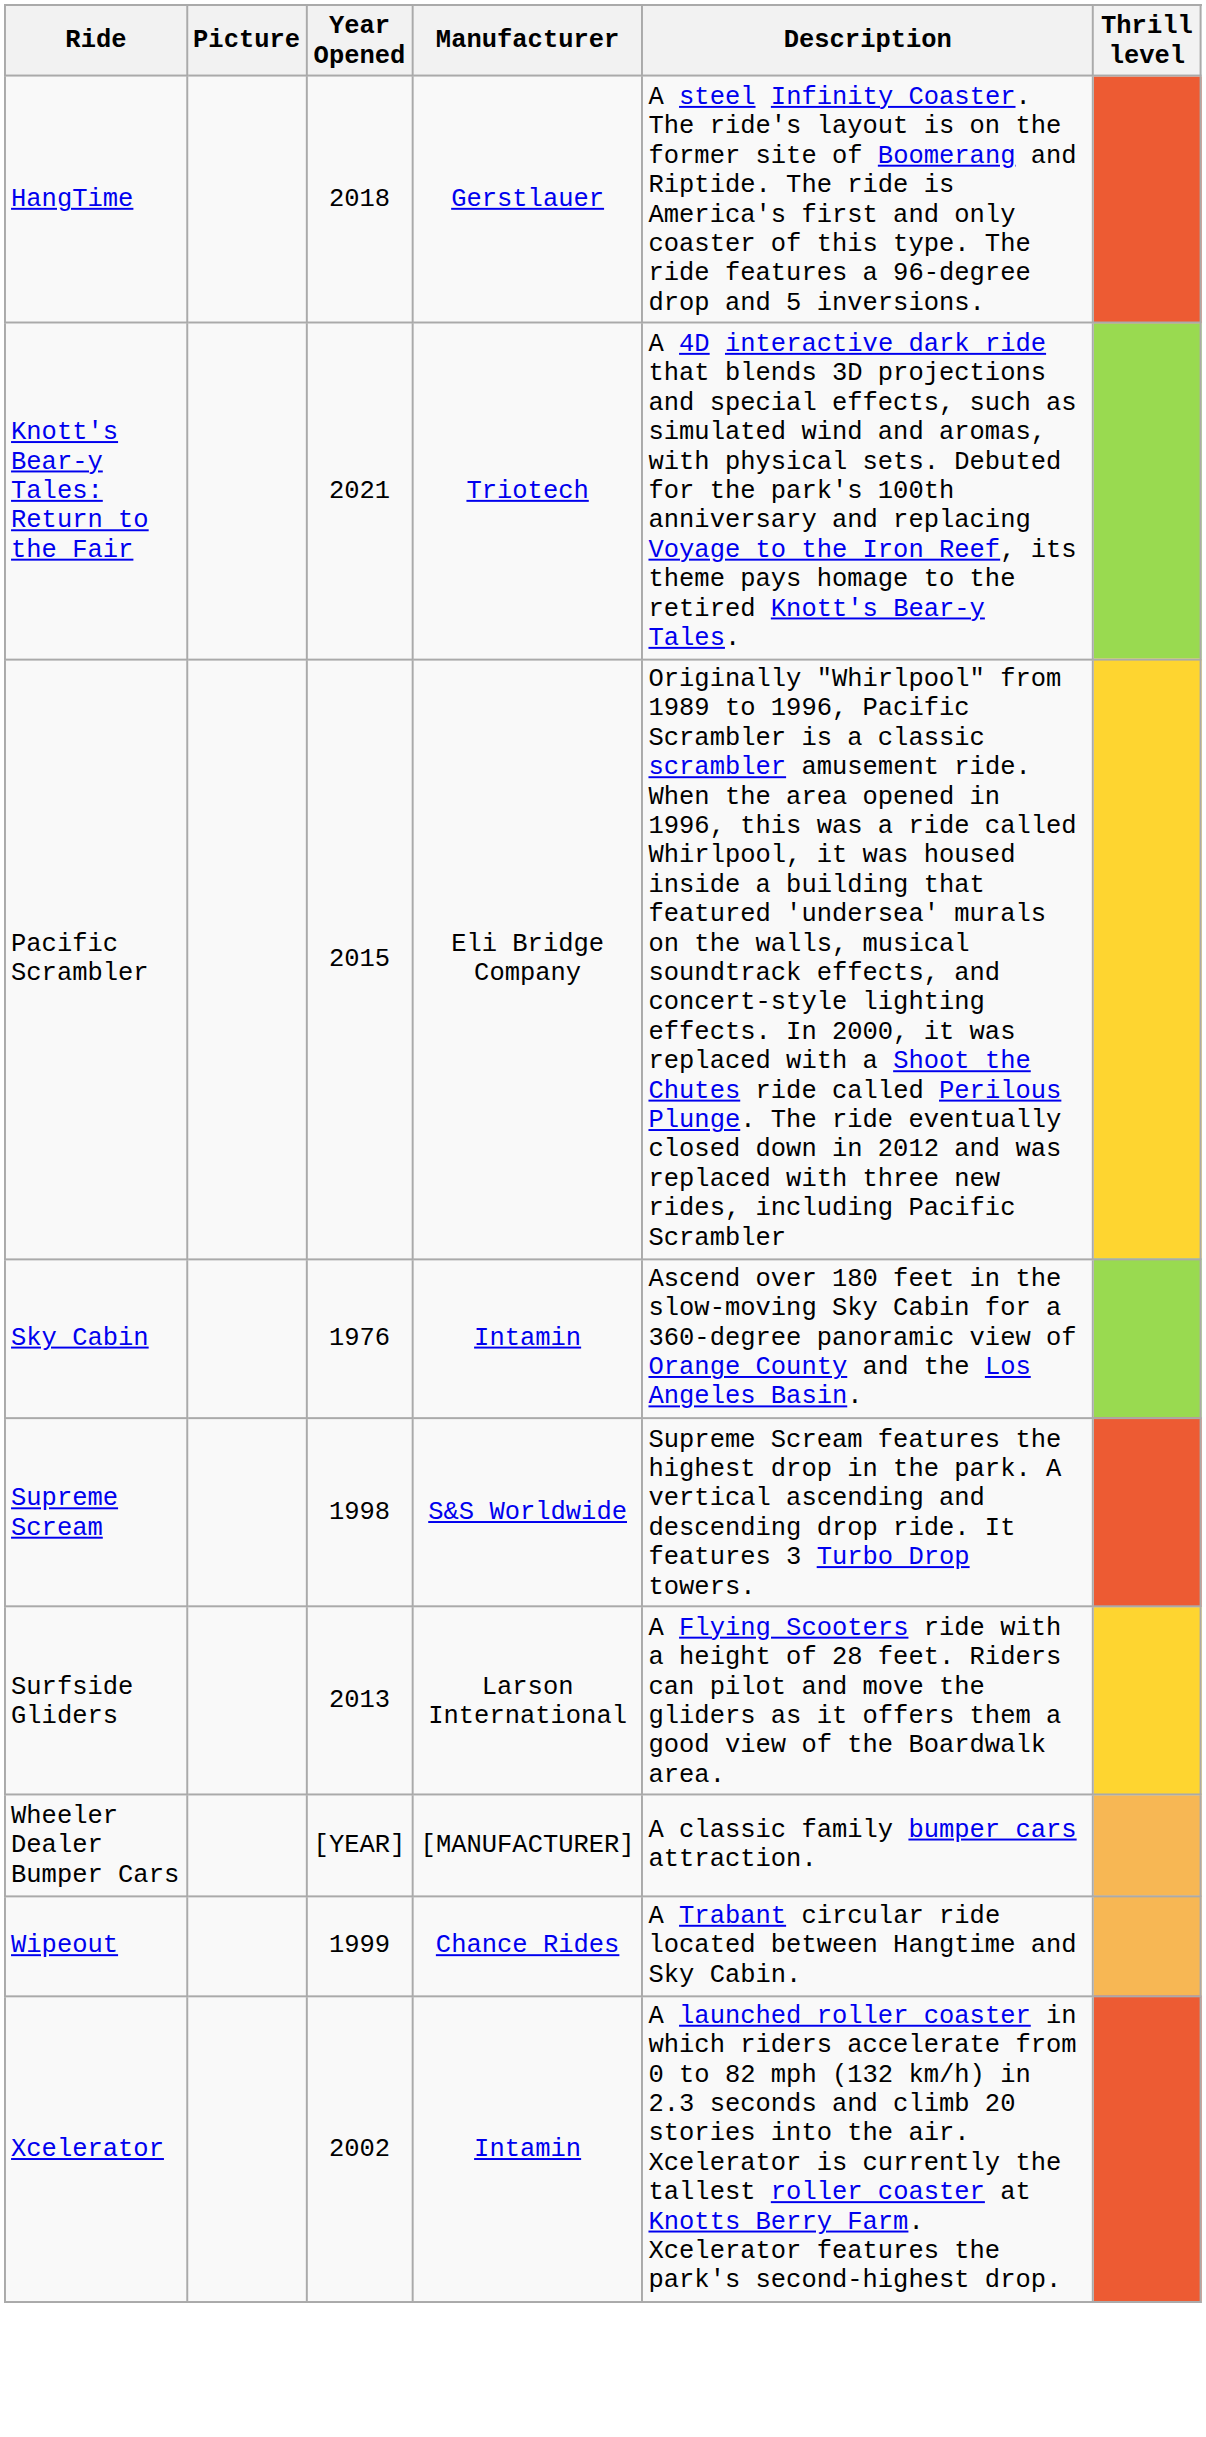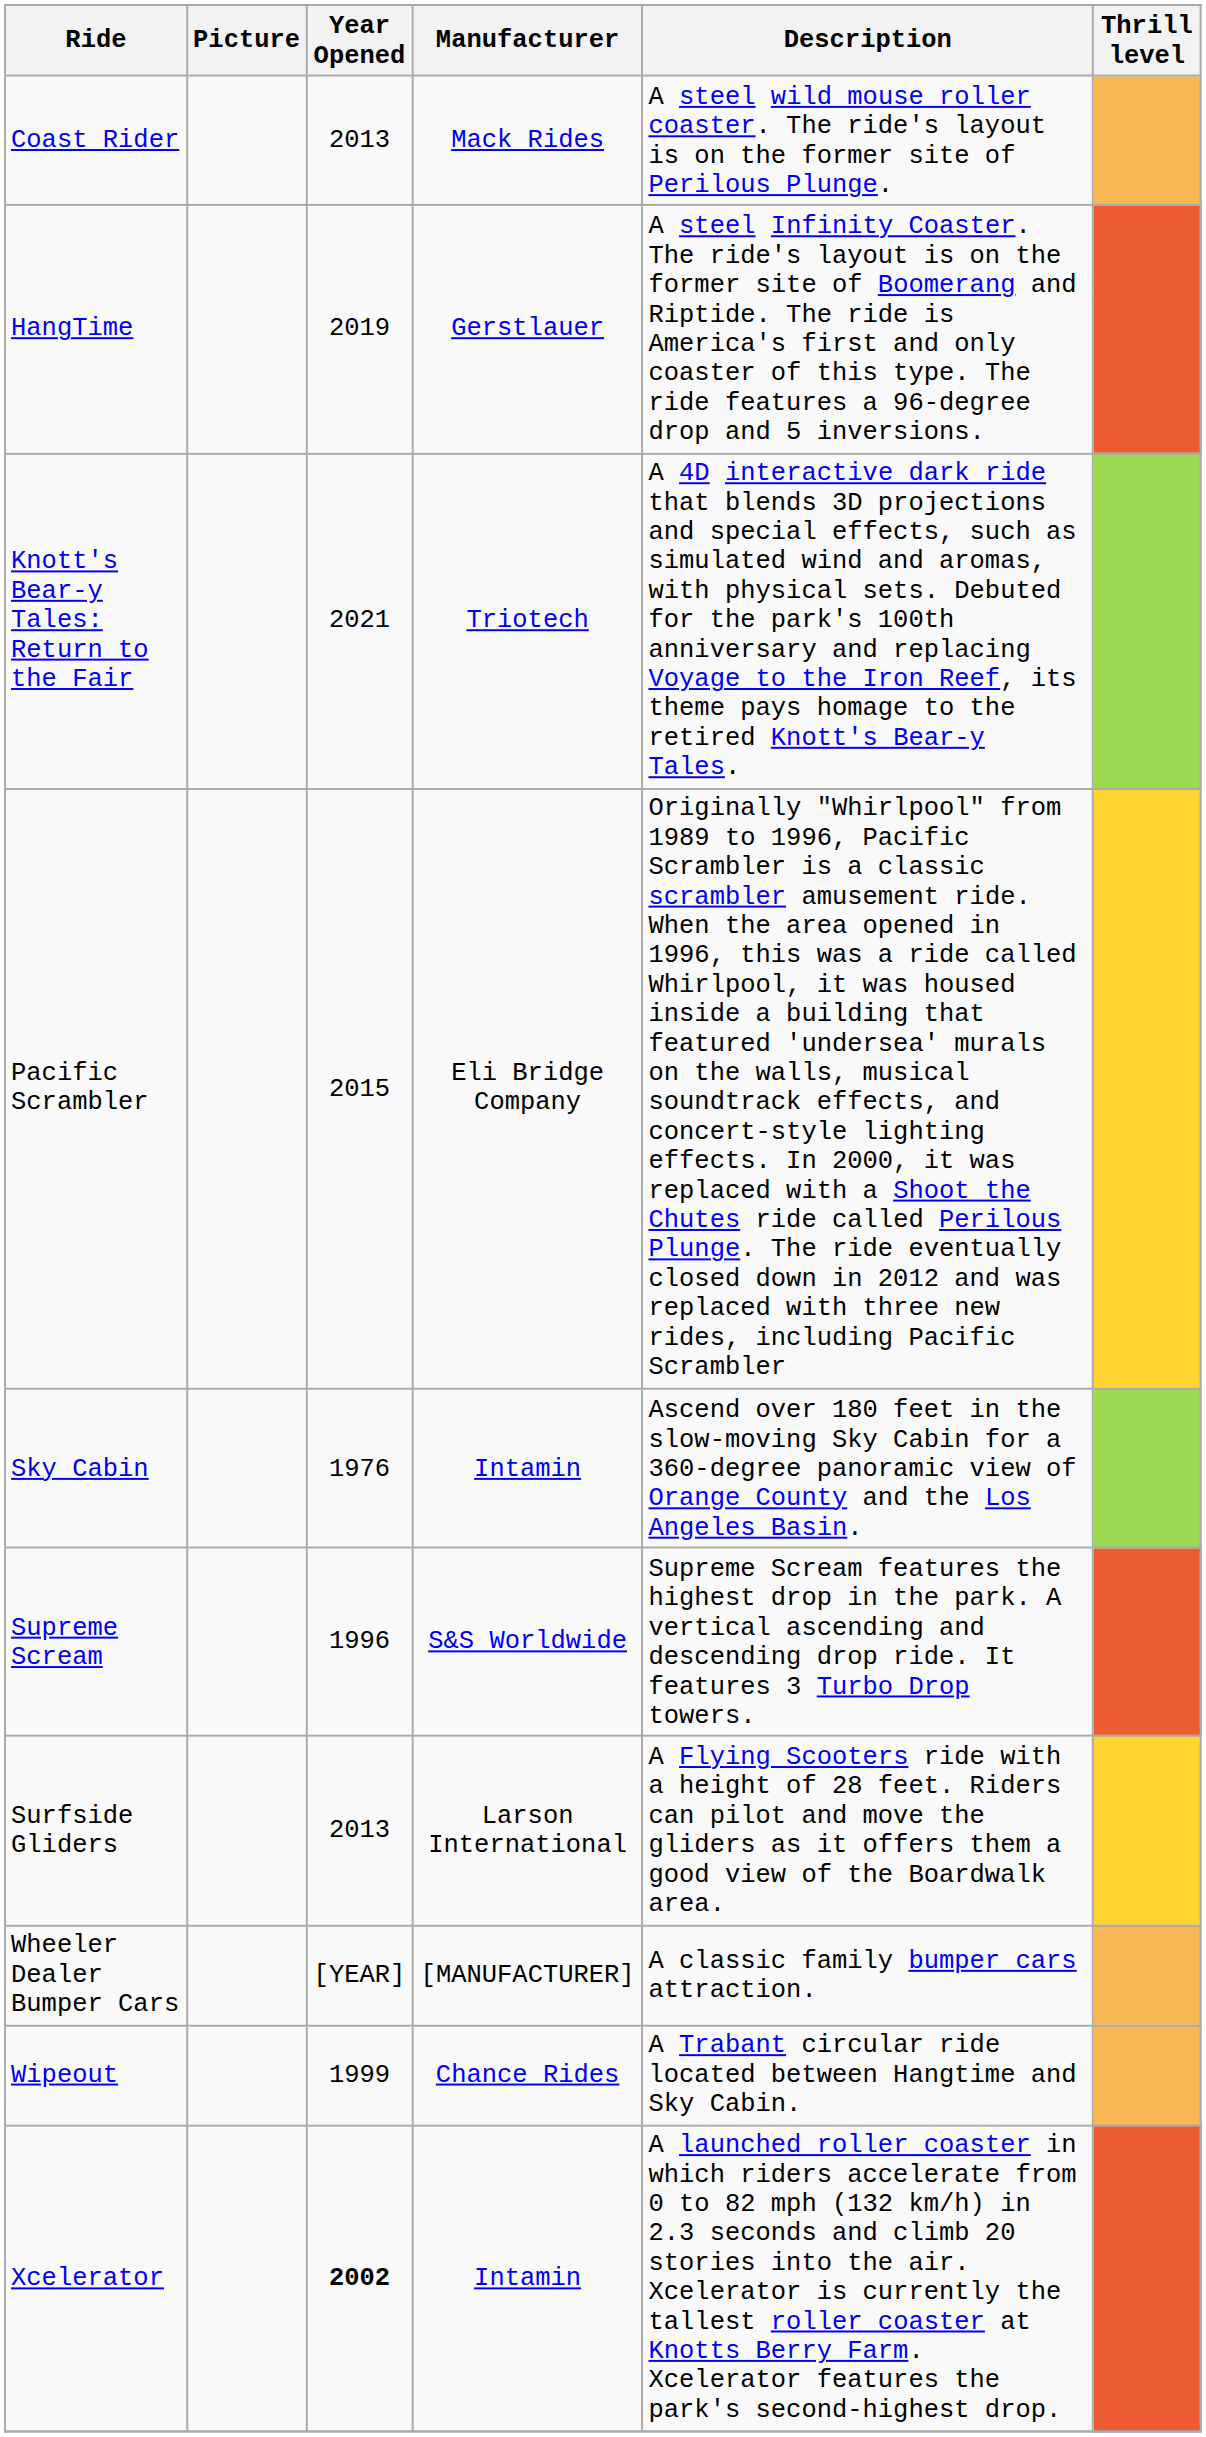 <table class="sortable wikitable">
 <tr style="vertical-align:bottom;">
 </tr>
 <tr>
 </tr>
 <tr>
 <th>Ride</th>
 <th>Picture</th>
 <th>Year Opened</th>
 <th>Manufacturer</th>
 <th>Description</th>
 <th>Thrill level</th>
 </tr>
 <tr>
+<td><a href='#'>Coast Rider</a></td>
+<td></td>
+<td style="text-align:center">2013</td>
+<td style="text-align:center"><a href='#'>Mack Rides</a></td>
+<td>A <a href='#'>steel</a> <a href='#'>wild mouse roller coaster</a>. The ride's layout is on the former site of <a href='#'>Perilous Plunge</a>.</td>
+<td align="center" bgcolor="#F7B754"><strong></strong></td>
+</tr>
+<tr>
 <td><a href='#'>HangTime</a></td>
 <td></td>
-<td style="text-align:center">2018</td>
+<td style="text-align:center">2019</td>
 <td style="text-align:center"><a href='#'>Gerstlauer</a></td>
 <td>A <a href='#'>steel</a> <a href='#'>Infinity Coaster</a>. The ride's layout is on the former site of <a href='#'>Boomerang</a> and Riptide. The ride is America's first and only coaster of this type. The ride features a 96-degree drop and 5 inversions.</td>
 <td align="center" bgcolor="#ED5B33"><strong></strong></td>
 </tr>
 <tr>
 <td><a href='#'>Knott's Bear-y Tales: Return to the Fair</a></td>
 <td></td>
 <td style="text-align:center">2021</td>
 <td style="text-align:center"><a href='#'>Triotech</a></td>
 <td>A <a href='#'>4D</a> <a href='#'>interactive dark ride</a> that blends 3D projections and special effects, such as simulated wind and aromas, with physical sets. Debuted for the park's 100th anniversary and replacing <a href='#'>Voyage to the Iron Reef</a>, its theme pays homage to the retired <a href='#'>Knott's Bear-y Tales</a>.</td>
 <td align="center" bgcolor="#99DA50"><strong></strong></td>
 </tr>
 <tr>
 <td>Pacific Scrambler</td>
 <td></td>
 <td style="text-align:center">2015</td>
 <td style="text-align:center">Eli Bridge Company</td>
 <td>Originally "Whirlpool" from 1989 to 1996, Pacific Scrambler is a classic <a href='#'>scrambler</a> amusement ride. When the area opened in 1996, this was a ride called Whirlpool, it was housed inside a building that featured 'undersea' murals on the walls, musical soundtrack effects, and concert-style lighting effects. In 2000, it was replaced with a <a href='#'>Shoot the Chutes</a> ride called <a href='#'>Perilous Plunge</a>. The ride eventually closed down in 2012 and was replaced with three new rides, including Pacific Scrambler</td>
 <td align="center" bgcolor="#FED530"><strong></strong></td>
 </tr>
 <tr>
 <td><a href='#'>Sky Cabin</a></td>
 <td></td>
 <td style="text-align:center">1976</td>
 <td style="text-align:center"><a href='#'>Intamin</a></td>
 <td>Ascend over 180 feet in the slow-moving Sky Cabin for a 360-degree panoramic view of <a href='#'>Orange County</a> and the <a href='#'>Los Angeles Basin</a>.</td>
 <td align="center" bgcolor="#99DA50"><strong></strong></td>
 </tr>
 <tr>
 <td><a href='#'>Supreme<br>Scream</a></td>
 <td></td>
-<td style="text-align:center">1998</td>
+<td style="text-align:center">1996</td>
 <td style="text-align:center"><a href='#'>S&S Worldwide</a></td>
 <td>Supreme Scream features the highest drop in the park. A vertical ascending and descending drop ride. It features 3 <a href='#'>Turbo Drop</a> towers.</td>
 <td align="center" bgcolor="#ED5B33"><strong></strong></td>
 </tr>
 <tr>
 <td>Surfside<br>Gliders</td>
 <td></td>
 <td style="text-align:center">2013</td>
 <td style="text-align:center">Larson International</td>
 <td>A <a href='#'>Flying Scooters</a> ride with a height of 28 feet. Riders can pilot and move the gliders as it offers them a good view of the Boardwalk area.</td>
 <td align="center" bgcolor="#FED530"><strong></strong></td>
 </tr>
 <tr>
 <td>Wheeler Dealer Bumper Cars</td>
 <td></td>
 <td style="text-align:center">[YEAR]</td>
 <td style="text-align:center">[MANUFACTURER]</td>
 <td>A classic family <a href='#'>bumper cars</a> attraction.</td>
 <td align="center" bgcolor="#F7B754"><strong></strong></td>
 </tr>
 <tr>
 <td><a href='#'>Wipeout</a></td>
 <td></td>
 <td style="text-align:center">1999</td>
 <td style="text-align:center"><a href='#'>Chance Rides</a></td>
 <td>A <a href='#'>Trabant</a> circular ride located between Hangtime and Sky Cabin.</td>
 <td align="center" bgcolor="#F7B754"><strong></strong></td>
 </tr>
 <tr>
 <td><a href='#'>Xcelerator</a></td>
 <td></td>
-<td style="text-align:center">2002</td>
+<td style="text-align:center"><strong>2002</strong></td>
 <td style="text-align:center"><a href='#'>Intamin</a></td>
 <td>A <a href='#'>launched roller coaster</a> in which riders accelerate from 0 to 82 mph (132 km/h) in 2.3 seconds and climb 20 stories into the air. Xcelerator is currently the tallest <a href='#'>roller coaster</a> at <a href='#'>Knotts Berry Farm</a>. Xcelerator features the park's second-highest drop.</td>
 <td align="center" bgcolor="#ED5B33"><strong></strong></td>
 </tr>
 <tr>
 </tr>
 </table>
